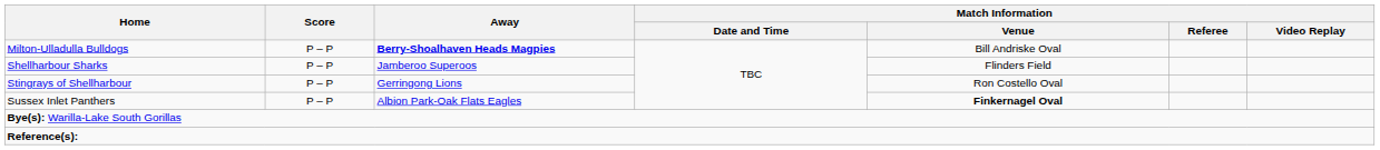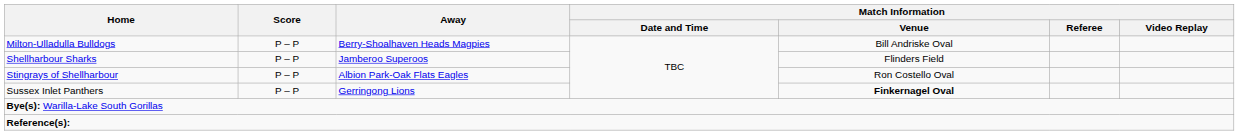 <table class="wikitable" width="100% text-align:center;">
 <tr>
 <th rowspan="2" width="19%">Home</th>
 <th rowspan="2" width="8%">Score</th>
 <th rowspan="2" width="19%">Away</th>
 <th colspan="4">Match Information</th>
 </tr>
 <tr bgcolor="#CCCCCC">
 <th width="17%">Date and Time</th>
 <th width="22%">Venue</th>
 <th>Referee</th>
 <th>Video Replay</th>
 </tr>
 <tr>
 <td> <a href='#'>Milton-Ulladulla Bulldogs</a></td>
 <td style="text-align:center;">P – P</td>
-<td><strong> <a href='#'>Berry-Shoalhaven Heads Magpies</a></strong></td>
+<td> <a href='#'>Berry-Shoalhaven Heads Magpies</a></td>
 <td rowspan="4" style="text-align:center;">TBC</td>
 <td style="text-align:center;">Bill Andriske Oval</td>
 <td style="text-align:center;"></td>
 <td style="text-align:center;"></td>
 </tr>
 <tr>
 <td> <a href='#'>Shellharbour Sharks</a></td>
 <td style="text-align:center;">P – P</td>
 <td> <a href='#'>Jamberoo Superoos</a></td>
 <td style="text-align:center;">Flinders Field</td>
 <td style="text-align:center;"></td>
 <td style="text-align:center;"></td>
 </tr>
 <tr>
 <td> <a href='#'>Stingrays of Shellharbour</a></td>
 <td style="text-align:center;">P – P</td>
-<td> <a href='#'>Gerringong Lions</a></td>
+<td> <a href='#'>Albion Park-Oak Flats Eagles</a></td>
 <td style="text-align:center;">Ron Costello Oval</td>
 <td style="text-align:center;"></td>
 <td style="text-align:center;"></td>
 </tr>
 <tr>
 <td> Sussex Inlet Panthers</td>
 <td style="text-align:center;">P – P</td>
-<td> <a href='#'>Albion Park-Oak Flats Eagles</a></td>
+<td> <a href='#'>Gerringong Lions</a></td>
 <td style="text-align:center;"><strong>Finkernagel Oval</strong></td>
 <td style="text-align:center;"></td>
 <td style="text-align:center;"></td>
 </tr>
 <tr>
 <td colspan="7"><strong>Bye(s):</strong>  <a href='#'>Warilla-Lake South Gorillas</a></td>
 </tr>
 <tr>
 <td colspan="7"><strong>Reference(s):</strong></td>
 </tr>
 </table>
